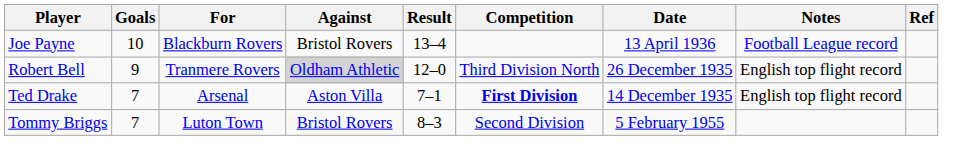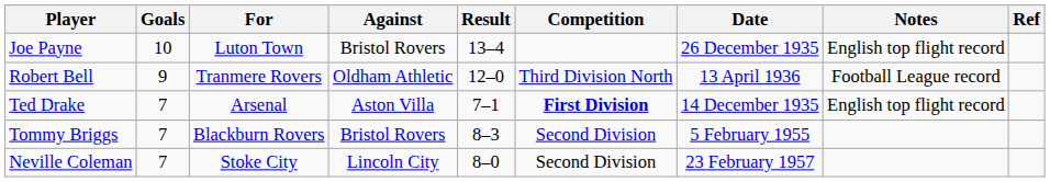 <table class="wikitable" style="text-align:center;">
 <tr>
 <th>Player</th>
 <th>Goals</th>
 <th>For</th>
 <th>Against</th>
 <th>Result</th>
 <th>Competition</th>
 <th>Date</th>
 <th>Notes</th>
 <th>Ref</th>
 </tr>
 <tr>
 <td align="left"><a href='#'>Joe Payne</a></td>
 <td>10</td>
-<td><a href='#'>Blackburn Rovers</a></td>
+<td><a href='#'>Luton Town</a></td>
 <td>Bristol Rovers</td>
 <td>13–4</td>
 <td></td>
-<td><a href='#'>13 April 1936</a></td>
-<td><a href='#'>Football League record</a></td>
+<td><a href='#'>26 December 1935</a></td>
+<td>English top flight record</td>
 <td></td>
 </tr>
 <tr>
 <td align="left"><a href='#'>Robert Bell</a></td>
 <td>9</td>
 <td><a href='#'>Tranmere Rovers</a></td>
-<td style="background: lightgrey;"><a href='#'>Oldham Athletic</a></td>
+<td><a href='#'>Oldham Athletic</a></td>
 <td>12–0</td>
 <td><a href='#'>Third Division North</a></td>
-<td><a href='#'>26 December 1935</a></td>
-<td>English top flight record</td>
+<td><a href='#'>13 April 1936</a></td>
+<td>Football League record</td>
 <td></td>
 </tr>
 <tr>
 <td align="left"><a href='#'>Ted Drake</a></td>
 <td>7</td>
 <td><a href='#'>Arsenal</a></td>
 <td><a href='#'>Aston Villa</a></td>
 <td>7–1</td>
 <td><strong><a href='#'>First Division</a></strong></td>
 <td><a href='#'>14 December 1935</a></td>
 <td>English top flight record</td>
 <td></td>
 </tr>
 <tr>
 <td align="left"><a href='#'>Tommy Briggs</a></td>
 <td>7</td>
-<td><a href='#'>Luton Town</a></td>
+<td><a href='#'>Blackburn Rovers</a></td>
 <td><a href='#'>Bristol Rovers</a></td>
 <td>8–3</td>
 <td><a href='#'>Second Division</a></td>
 <td><a href='#'>5 February 1955</a></td>
 <td></td>
 <td></td>
 </tr>
+<tr>
+<td align="left"><a href='#'>Neville Coleman</a></td>
+<td>7</td>
+<td><a href='#'>Stoke City</a></td>
+<td><a href='#'>Lincoln City</a></td>
+<td>8–0</td>
+<td>Second Division</td>
+<td><a href='#'>23 February 1957</a></td>
+<td></td>
+<td></td>
+</tr>
 </table>
